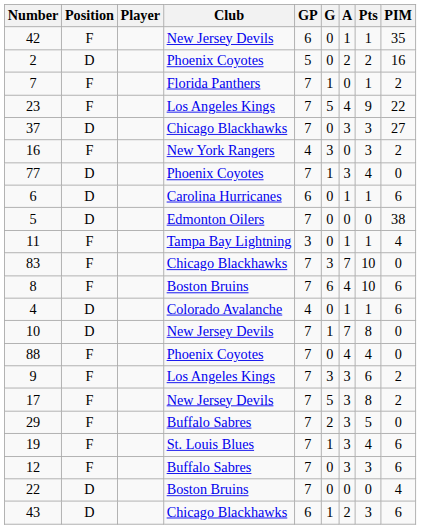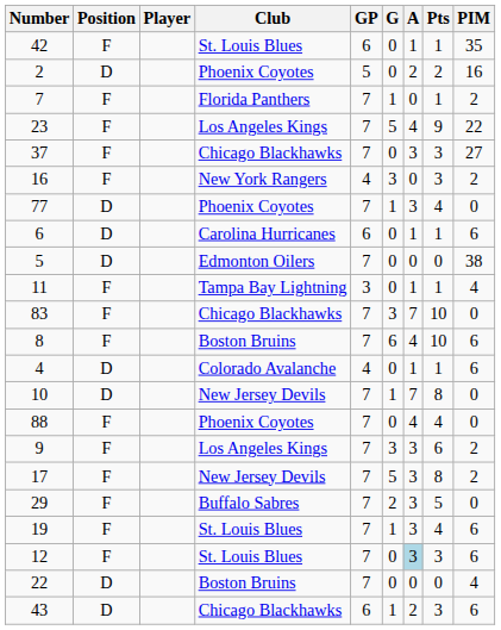 <table class="wikitable sortable" style="text-align: center;">
 <tr>
 <th>Number</th>
 <th>Position</th>
 <th>Player</th>
 <th>Club</th>
 <th>GP</th>
 <th>G</th>
 <th>A</th>
 <th>Pts</th>
 <th>PIM</th>
 </tr>
 <tr>
 <td>42</td>
 <td>F</td>
 <td align="left"></td>
-<td align="left"><a href='#'>New Jersey Devils</a></td>
+<td align="left"><a href='#'>St. Louis Blues</a></td>
 <td>6</td>
 <td>0</td>
 <td>1</td>
 <td>1</td>
 <td>35</td>
 </tr>
 <tr>
 <td>2</td>
 <td>D</td>
 <td align="left"></td>
 <td align="left"><a href='#'>Phoenix Coyotes</a></td>
 <td>5</td>
 <td>0</td>
 <td>2</td>
 <td>2</td>
 <td>16</td>
 </tr>
 <tr>
 <td>7</td>
 <td>F</td>
 <td align="left"></td>
 <td align="left"><a href='#'>Florida Panthers</a></td>
 <td>7</td>
 <td>1</td>
 <td>0</td>
 <td>1</td>
 <td>2</td>
 </tr>
 <tr>
 <td>23</td>
 <td>F</td>
 <td align="left"></td>
 <td align="left"><a href='#'>Los Angeles Kings</a></td>
 <td>7</td>
 <td>5</td>
 <td>4</td>
 <td>9</td>
 <td>22</td>
 </tr>
 <tr>
 <td>37</td>
-<td>D</td>
+<td>F</td>
 <td align="left"></td>
 <td align="left"><a href='#'>Chicago Blackhawks</a></td>
 <td>7</td>
 <td>0</td>
 <td>3</td>
 <td>3</td>
 <td>27</td>
 </tr>
 <tr>
 <td>16</td>
 <td>F</td>
 <td align="left"></td>
 <td align="left"><a href='#'>New York Rangers</a></td>
 <td>4</td>
 <td>3</td>
 <td>0</td>
 <td>3</td>
 <td>2</td>
 </tr>
 <tr>
 <td>77</td>
 <td>D</td>
 <td align="left"></td>
 <td align="left"><a href='#'>Phoenix Coyotes</a></td>
 <td>7</td>
 <td>1</td>
 <td>3</td>
 <td>4</td>
 <td>0</td>
 </tr>
 <tr>
 <td>6</td>
 <td>D</td>
 <td align="left"></td>
 <td align="left"><a href='#'>Carolina Hurricanes</a></td>
 <td>6</td>
 <td>0</td>
 <td>1</td>
 <td>1</td>
 <td>6</td>
 </tr>
 <tr>
 <td>5</td>
 <td>D</td>
 <td align="left"></td>
 <td align="left"><a href='#'>Edmonton Oilers</a></td>
 <td>7</td>
 <td>0</td>
 <td>0</td>
 <td>0</td>
 <td>38</td>
 </tr>
 <tr>
 <td>11</td>
 <td>F</td>
 <td align="left"></td>
 <td align="left"><a href='#'>Tampa Bay Lightning</a></td>
 <td>3</td>
 <td>0</td>
 <td>1</td>
 <td>1</td>
 <td>4</td>
 </tr>
 <tr>
 <td>83</td>
 <td>F</td>
 <td align="left"></td>
 <td align="left"><a href='#'>Chicago Blackhawks</a></td>
 <td>7</td>
 <td>3</td>
 <td>7</td>
 <td>10</td>
 <td>0</td>
 </tr>
 <tr>
 <td>8</td>
 <td>F</td>
 <td align="left"></td>
 <td align="left"><a href='#'>Boston Bruins</a></td>
 <td>7</td>
 <td>6</td>
 <td>4</td>
 <td>10</td>
 <td>6</td>
 </tr>
 <tr>
 <td>4</td>
 <td>D</td>
 <td align="left"></td>
 <td align="left"><a href='#'>Colorado Avalanche</a></td>
 <td>4</td>
 <td>0</td>
 <td>1</td>
 <td>1</td>
 <td>6</td>
 </tr>
 <tr>
 <td>10</td>
 <td>D</td>
 <td align="left"></td>
 <td align="left"><a href='#'>New Jersey Devils</a></td>
 <td>7</td>
 <td>1</td>
 <td>7</td>
 <td>8</td>
 <td>0</td>
 </tr>
 <tr>
 <td>88</td>
 <td>F</td>
 <td align="left"></td>
 <td align="left"><a href='#'>Phoenix Coyotes</a></td>
 <td>7</td>
 <td>0</td>
 <td>4</td>
 <td>4</td>
 <td>0</td>
 </tr>
 <tr>
 <td>9</td>
 <td>F</td>
 <td align="left"></td>
 <td align="left"><a href='#'>Los Angeles Kings</a></td>
 <td>7</td>
 <td>3</td>
 <td>3</td>
 <td>6</td>
 <td>2</td>
 </tr>
 <tr>
 <td>17</td>
 <td>F</td>
 <td align="left"></td>
 <td align="left"><a href='#'>New Jersey Devils</a></td>
 <td>7</td>
 <td>5</td>
 <td>3</td>
 <td>8</td>
 <td>2</td>
 </tr>
 <tr>
 <td>29</td>
 <td>F</td>
 <td align="left"></td>
 <td align="left"><a href='#'>Buffalo Sabres</a></td>
 <td>7</td>
 <td>2</td>
 <td>3</td>
 <td>5</td>
 <td>0</td>
 </tr>
 <tr>
 <td>19</td>
 <td>F</td>
 <td align="left"></td>
 <td align="left"><a href='#'>St. Louis Blues</a></td>
 <td>7</td>
 <td>1</td>
 <td>3</td>
 <td>4</td>
 <td>6</td>
 </tr>
 <tr>
 <td>12</td>
 <td>F</td>
 <td align="left"></td>
-<td align="left"><a href='#'>Buffalo Sabres</a></td>
+<td align="left"><a href='#'>St. Louis Blues</a></td>
 <td>7</td>
 <td>0</td>
-<td>3</td>
+<td style="background: lightblue;">3</td>
 <td>3</td>
 <td>6</td>
 </tr>
 <tr>
 <td>22</td>
 <td>D</td>
 <td align="left"></td>
 <td align="left"><a href='#'>Boston Bruins</a></td>
 <td>7</td>
 <td>0</td>
 <td>0</td>
 <td>0</td>
 <td>4</td>
 </tr>
 <tr>
 <td>43</td>
 <td>D</td>
 <td align="left"></td>
 <td align="left"><a href='#'>Chicago Blackhawks</a></td>
 <td>6</td>
 <td>1</td>
 <td>2</td>
 <td>3</td>
 <td>6</td>
 </tr>
 </table>
